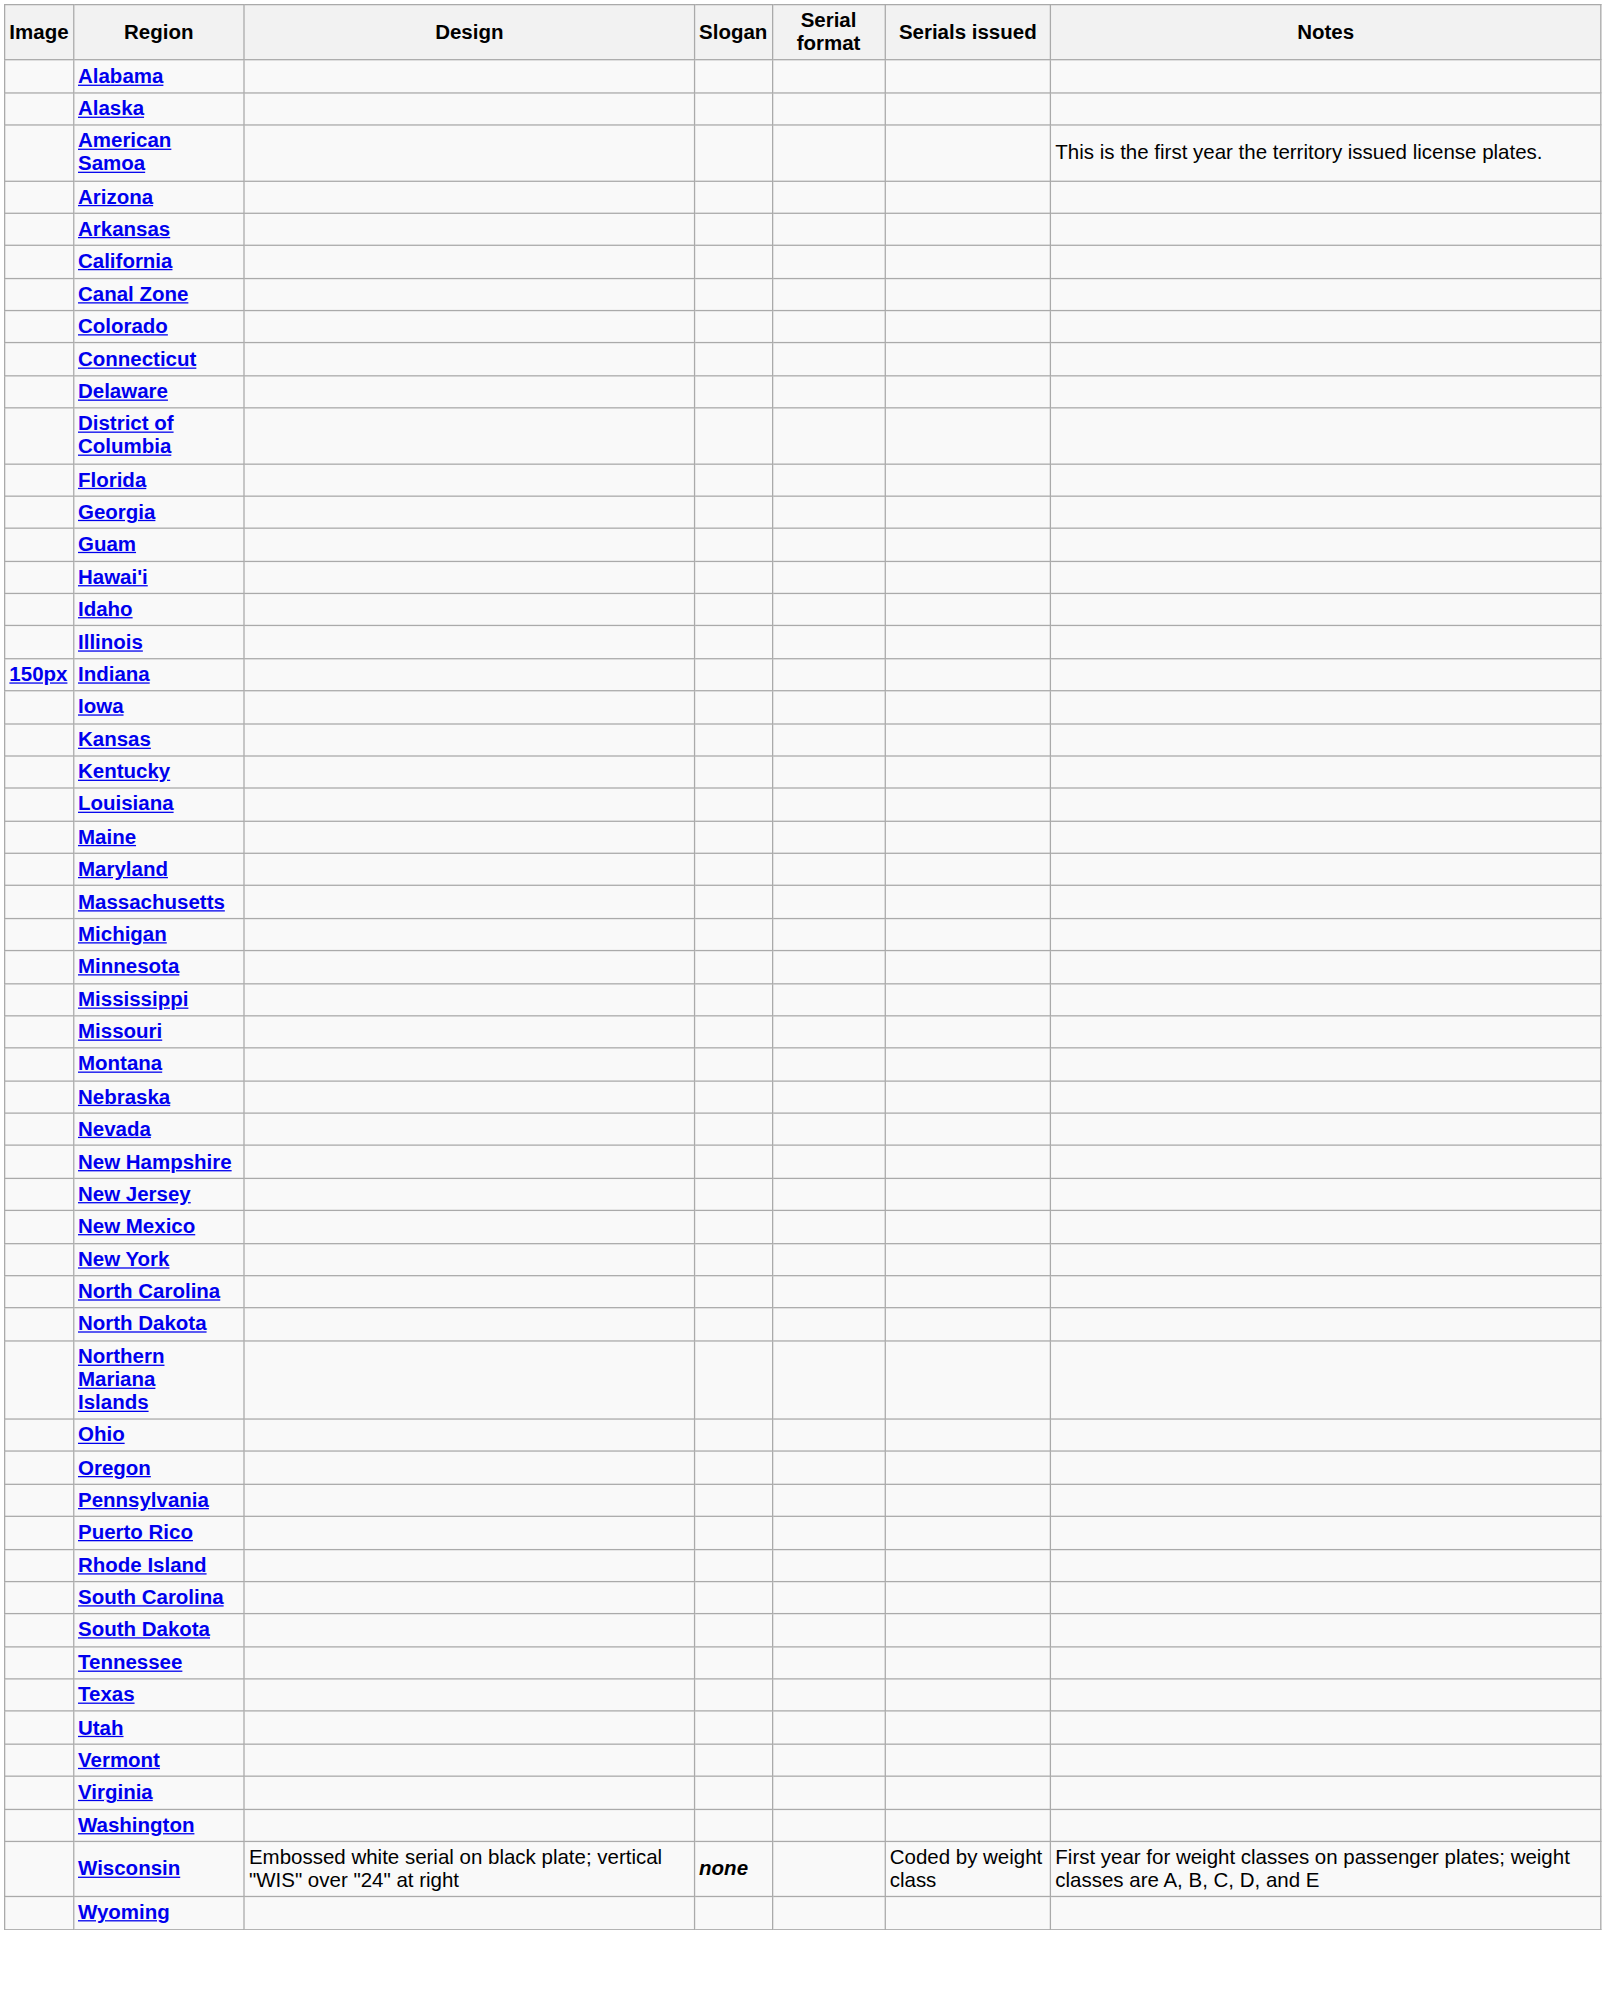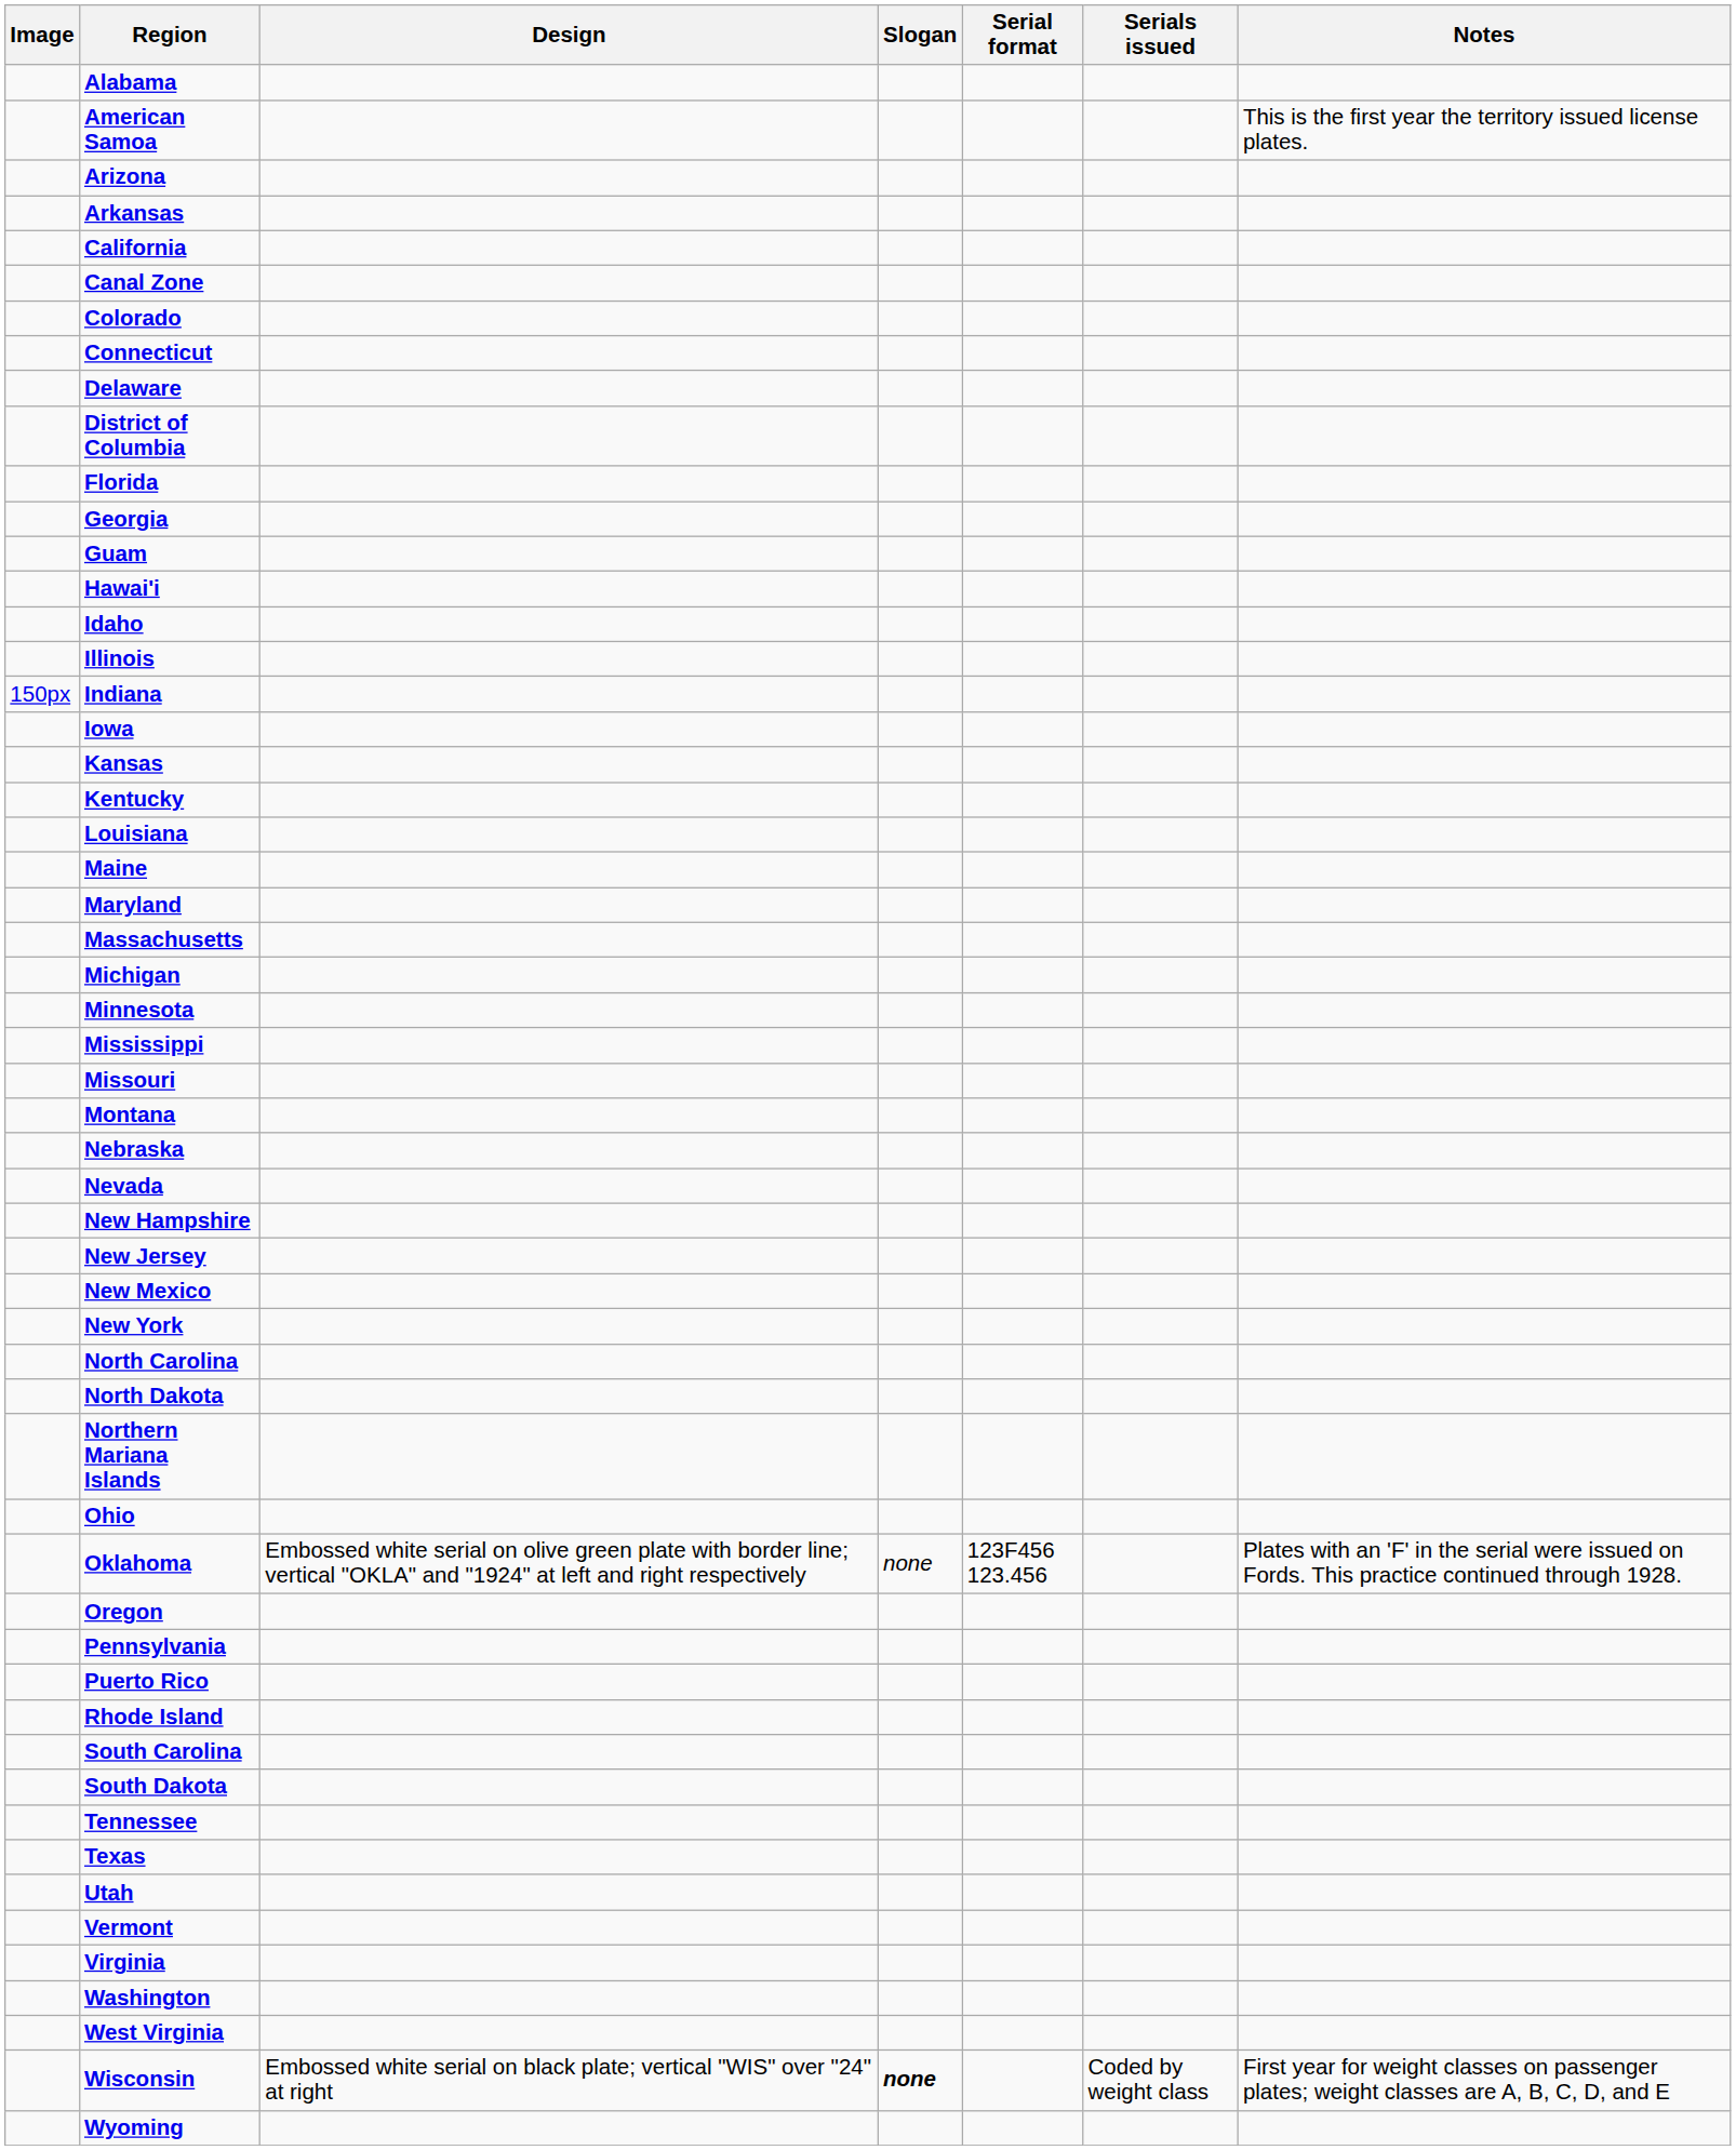 <table class="wikitable">
 <tr>
 <th>Image</th>
 <th>Region</th>
 <th>Design</th>
 <th>Slogan</th>
 <th>Serial format</th>
 <th>Serials issued</th>
 <th>Notes</th>
 </tr>
 <tr>
 <td></td>
 <td><strong><a href='#'>Alabama</a></strong></td>
-<td></td>
-<td></td>
-<td></td>
-<td></td>
-<td></td>
-</tr>
-<tr>
-<td></td>
-<td><strong><a href='#'>Alaska</a></strong></td>
 <td></td>
 <td></td>
 <td></td>
 <td></td>
 <td></td>
 </tr>
 <tr>
 <td></td>
 <td><strong><a href='#'>American Samoa</a></strong></td>
 <td></td>
 <td></td>
 <td></td>
 <td></td>
 <td>This is the first year the territory issued license plates.</td>
 </tr>
 <tr>
 <td></td>
 <td><strong><a href='#'>Arizona</a></strong></td>
 <td></td>
 <td></td>
 <td></td>
 <td></td>
 <td></td>
 </tr>
 <tr>
 <td></td>
 <td><strong><a href='#'>Arkansas</a></strong></td>
 <td></td>
 <td></td>
 <td></td>
 <td></td>
 <td></td>
 </tr>
 <tr>
 <td></td>
 <td><strong><a href='#'>California</a></strong></td>
 <td></td>
 <td></td>
 <td></td>
 <td></td>
 <td></td>
 </tr>
 <tr>
 <td></td>
 <td><strong><a href='#'>Canal Zone</a></strong></td>
 <td></td>
 <td></td>
 <td></td>
 <td></td>
 <td></td>
 </tr>
 <tr>
 <td></td>
 <td><strong><a href='#'>Colorado</a></strong></td>
 <td></td>
 <td></td>
 <td></td>
 <td></td>
 <td></td>
 </tr>
 <tr>
 <td></td>
 <td><strong><a href='#'>Connecticut</a></strong></td>
 <td></td>
 <td></td>
 <td></td>
 <td></td>
 <td></td>
 </tr>
 <tr>
 <td></td>
 <td><strong><a href='#'>Delaware</a></strong></td>
 <td></td>
 <td></td>
 <td></td>
 <td></td>
 <td></td>
 </tr>
 <tr>
 <td></td>
 <td><strong><a href='#'>District of<br>Columbia</a></strong></td>
 <td></td>
 <td></td>
 <td></td>
 <td></td>
 <td></td>
 </tr>
 <tr>
 <td></td>
 <td><strong><a href='#'>Florida</a></strong></td>
 <td></td>
 <td></td>
 <td></td>
 <td></td>
 <td></td>
 </tr>
 <tr>
 <td></td>
 <td><strong><a href='#'>Georgia</a></strong></td>
 <td></td>
 <td></td>
 <td></td>
 <td></td>
 <td></td>
 </tr>
 <tr>
 <td></td>
 <td><strong><a href='#'>Guam</a></strong></td>
 <td></td>
 <td></td>
 <td></td>
 <td></td>
 <td></td>
 </tr>
 <tr>
 <td></td>
 <td><strong><a href='#'>Hawai'i</a></strong></td>
 <td></td>
 <td></td>
 <td></td>
 <td></td>
 <td></td>
 </tr>
 <tr>
 <td></td>
 <td><strong><a href='#'>Idaho</a></strong></td>
 <td></td>
 <td></td>
 <td></td>
 <td></td>
 <td></td>
 </tr>
 <tr>
 <td></td>
 <td><strong><a href='#'>Illinois</a></strong></td>
 <td></td>
 <td></td>
 <td></td>
 <td></td>
 <td></td>
 </tr>
 <tr>
-<td><strong><a href='#'>150px</a></strong></td>
+<td><a href='#'>150px</a></td>
 <td><strong><a href='#'>Indiana</a></strong></td>
 <td></td>
 <td></td>
 <td></td>
 <td></td>
 <td></td>
 </tr>
 <tr>
 <td></td>
 <td><strong><a href='#'>Iowa</a></strong></td>
 <td></td>
 <td></td>
 <td></td>
 <td></td>
 <td></td>
 </tr>
 <tr>
 <td></td>
 <td><strong><a href='#'>Kansas</a></strong></td>
 <td></td>
 <td></td>
 <td></td>
 <td></td>
 <td></td>
 </tr>
 <tr>
 <td></td>
 <td><strong><a href='#'>Kentucky</a></strong></td>
 <td></td>
 <td></td>
 <td></td>
 <td></td>
 <td></td>
 </tr>
 <tr>
 <td></td>
 <td><strong><a href='#'>Louisiana</a></strong></td>
 <td></td>
 <td></td>
 <td></td>
 <td></td>
 <td></td>
 </tr>
 <tr>
 <td></td>
 <td><strong><a href='#'>Maine</a></strong></td>
 <td></td>
 <td></td>
 <td></td>
 <td></td>
 <td></td>
 </tr>
 <tr>
 <td></td>
 <td><strong><a href='#'>Maryland</a></strong></td>
 <td></td>
 <td></td>
 <td></td>
 <td></td>
 <td></td>
 </tr>
 <tr>
 <td></td>
 <td><strong><a href='#'>Massachusetts</a></strong></td>
 <td></td>
 <td></td>
 <td></td>
 <td></td>
 <td></td>
 </tr>
 <tr>
 <td></td>
 <td><strong><a href='#'>Michigan</a></strong></td>
 <td></td>
 <td></td>
 <td></td>
 <td></td>
 <td></td>
 </tr>
 <tr>
 <td></td>
 <td><strong><a href='#'>Minnesota</a></strong></td>
 <td></td>
 <td></td>
 <td></td>
 <td></td>
 <td></td>
 </tr>
 <tr>
 <td></td>
 <td><strong><a href='#'>Mississippi</a></strong></td>
 <td></td>
 <td></td>
 <td></td>
 <td></td>
 <td></td>
 </tr>
 <tr>
 <td></td>
 <td><strong><a href='#'>Missouri</a></strong></td>
 <td></td>
 <td></td>
 <td></td>
 <td></td>
 <td></td>
 </tr>
 <tr>
 <td></td>
 <td><strong><a href='#'>Montana</a></strong></td>
 <td></td>
 <td></td>
 <td></td>
 <td></td>
 <td></td>
 </tr>
 <tr>
 <td></td>
 <td><strong><a href='#'>Nebraska</a></strong></td>
 <td></td>
 <td></td>
 <td></td>
 <td></td>
 <td></td>
 </tr>
 <tr>
 <td></td>
 <td><strong><a href='#'>Nevada</a></strong></td>
 <td></td>
 <td></td>
 <td></td>
 <td></td>
 <td></td>
 </tr>
 <tr>
 <td></td>
 <td><strong><a href='#'>New Hampshire</a></strong></td>
 <td></td>
 <td></td>
 <td></td>
 <td></td>
 <td></td>
 </tr>
 <tr>
 <td></td>
 <td><strong><a href='#'>New Jersey</a></strong></td>
 <td></td>
 <td></td>
 <td></td>
 <td></td>
 <td></td>
 </tr>
 <tr>
 <td></td>
 <td><strong><a href='#'>New Mexico</a></strong></td>
 <td></td>
 <td></td>
 <td></td>
 <td></td>
 <td></td>
 </tr>
 <tr>
 <td></td>
 <td><strong><a href='#'>New York</a></strong></td>
 <td></td>
 <td></td>
 <td></td>
 <td></td>
 <td></td>
 </tr>
 <tr>
 <td></td>
 <td><strong><a href='#'>North Carolina</a></strong></td>
 <td></td>
 <td></td>
 <td></td>
 <td></td>
 <td></td>
 </tr>
 <tr>
 <td></td>
 <td><strong><a href='#'>North Dakota</a></strong></td>
 <td></td>
 <td></td>
 <td></td>
 <td></td>
 <td></td>
 </tr>
 <tr>
 <td></td>
 <td><strong><a href='#'>Northern Mariana<br> Islands</a></strong></td>
 <td></td>
 <td></td>
 <td></td>
 <td></td>
 <td></td>
 </tr>
 <tr>
 <td></td>
 <td><strong><a href='#'>Ohio</a></strong></td>
 <td></td>
 <td></td>
 <td></td>
 <td></td>
 <td></td>
 </tr>
 <tr>
 <td></td>
+<td><strong><a href='#'>Oklahoma</a></strong></td>
+<td>Embossed white serial on olive green plate with border line; vertical "OKLA" and "1924" at left and right respectively</td>
+<td><em>none</em></td>
+<td>123F456<br>123.456</td>
+<td></td>
+<td>Plates with an 'F' in the serial were issued on Fords. This practice continued through 1928.</td>
+</tr>
+<tr>
+<td></td>
 <td><strong><a href='#'>Oregon</a></strong></td>
 <td></td>
 <td></td>
 <td></td>
 <td></td>
 <td></td>
 </tr>
 <tr>
 <td></td>
 <td><strong><a href='#'>Pennsylvania</a></strong></td>
 <td></td>
 <td></td>
 <td></td>
 <td></td>
 <td></td>
 </tr>
 <tr>
 <td></td>
 <td><strong><a href='#'>Puerto Rico</a></strong></td>
 <td></td>
 <td></td>
 <td></td>
 <td></td>
 <td></td>
 </tr>
 <tr>
 <td></td>
 <td><strong><a href='#'>Rhode Island</a></strong></td>
 <td></td>
 <td></td>
 <td></td>
 <td></td>
 <td></td>
 </tr>
 <tr>
 <td></td>
 <td><strong><a href='#'>South Carolina</a></strong></td>
 <td></td>
 <td></td>
 <td></td>
 <td></td>
 <td></td>
 </tr>
 <tr>
 <td></td>
 <td><strong><a href='#'>South Dakota</a></strong></td>
 <td></td>
 <td></td>
 <td></td>
 <td></td>
 <td></td>
 </tr>
 <tr>
 <td></td>
 <td><strong><a href='#'>Tennessee</a></strong></td>
 <td></td>
 <td></td>
 <td></td>
 <td></td>
 <td></td>
 </tr>
 <tr>
 <td></td>
 <td><strong><a href='#'>Texas</a></strong></td>
 <td></td>
 <td></td>
 <td></td>
 <td></td>
 <td></td>
 </tr>
 <tr>
 <td></td>
 <td><strong><a href='#'>Utah</a></strong></td>
 <td></td>
 <td></td>
 <td></td>
 <td></td>
 <td></td>
 </tr>
 <tr>
 <td></td>
 <td><strong><a href='#'>Vermont</a></strong></td>
 <td></td>
 <td></td>
 <td></td>
 <td></td>
 <td></td>
 </tr>
 <tr>
 <td></td>
 <td><strong><a href='#'>Virginia</a></strong></td>
 <td></td>
 <td></td>
 <td></td>
 <td></td>
 <td></td>
 </tr>
 <tr>
 <td></td>
 <td><strong><a href='#'>Washington</a></strong></td>
 <td></td>
 <td></td>
 <td></td>
 <td></td>
 <td></td>
 </tr>
 <tr>
 <td></td>
+<td><strong><a href='#'>West Virginia</a></strong></td>
+<td></td>
+<td></td>
+<td></td>
+<td></td>
+<td></td>
+</tr>
+<tr>
+<td></td>
 <td><strong><a href='#'>Wisconsin</a></strong></td>
 <td>Embossed white serial on black plate; vertical "WIS" over "24" at right</td>
 <td><strong><em>none</em></strong></td>
 <td></td>
 <td>Coded by weight class</td>
 <td>First year for weight classes on passenger plates; weight classes are A, B, C, D, and E</td>
 </tr>
 <tr>
 <td></td>
 <td><strong><a href='#'>Wyoming</a></strong></td>
 <td></td>
 <td></td>
 <td></td>
 <td></td>
 <td></td>
 </tr>
 </table>
